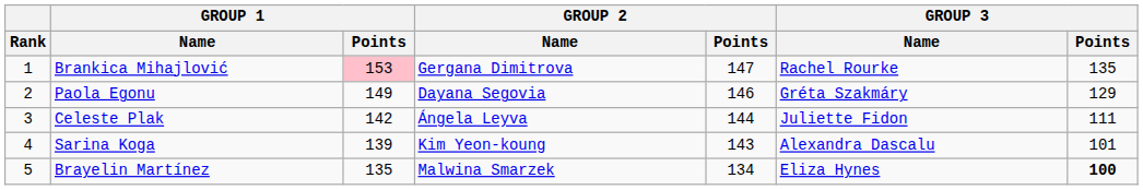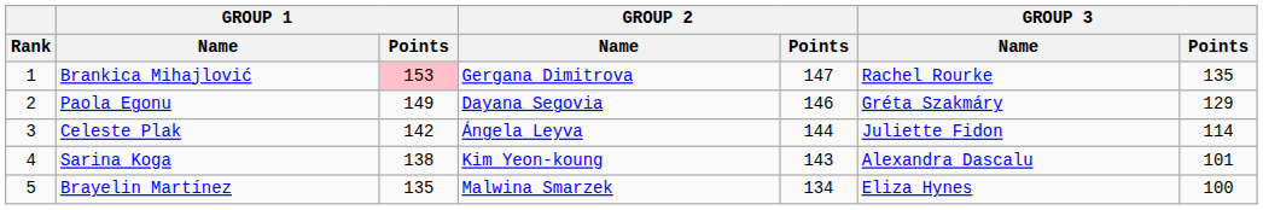 <table class="wikitable" style="font-size:90%">
 <tr>
 <th></th>
 <th colspan="2">GROUP 1</th>
 <th colspan="2">GROUP 2</th>
 <th colspan="2">GROUP 3</th>
 </tr>
 <tr>
 <th width=30>Rank</th>
 <th width=250>Name</th>
 <th width=50>Points</th>
 <th width=250>Name</th>
 <th width=50>Points</th>
 <th width=250>Name</th>
 <th width=50>Points</th>
 </tr>
 <tr>
 <td align=center>1</td>
 <td> <a href='#'>Brankica Mihajlović</a></td>
 <td align=center style="background: pink;">153</td>
 <td> <a href='#'>Gergana Dimitrova</a></td>
 <td align=center>147</td>
 <td> <a href='#'>Rachel Rourke</a></td>
 <td align=center>135</td>
 </tr>
 <tr>
 <td align=center>2</td>
 <td> <a href='#'>Paola Egonu</a></td>
 <td align=center>149</td>
 <td> <a href='#'>Dayana Segovia</a></td>
 <td align=center>146</td>
 <td> <a href='#'>Gréta Szakmáry</a></td>
 <td align=center>129</td>
 </tr>
 <tr>
 <td align=center>3</td>
 <td> <a href='#'>Celeste Plak</a></td>
 <td align=center>142</td>
 <td> <a href='#'>Ángela Leyva</a></td>
 <td align=center>144</td>
 <td> <a href='#'>Juliette Fidon</a></td>
-<td align=center>111</td>
+<td align=center>114</td>
 </tr>
 <tr>
 <td align=center>4</td>
 <td> <a href='#'>Sarina Koga</a></td>
-<td align=center>139</td>
+<td align=center>138</td>
 <td> <a href='#'>Kim Yeon-koung</a></td>
 <td align=center>143</td>
 <td> <a href='#'>Alexandra Dascalu</a></td>
 <td align=center>101</td>
 </tr>
 <tr>
 <td align=center>5</td>
 <td> <a href='#'>Brayelin Martínez</a></td>
 <td align=center>135</td>
 <td> <a href='#'>Malwina Smarzek</a></td>
 <td align=center>134</td>
 <td> <a href='#'>Eliza Hynes</a></td>
-<td align=center><strong>100</strong></td>
+<td align=center>100</td>
 </tr>
 </table>
